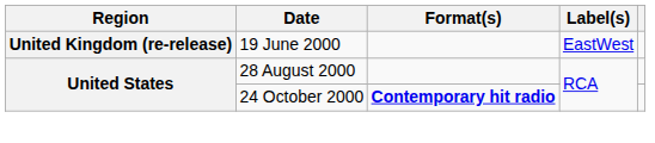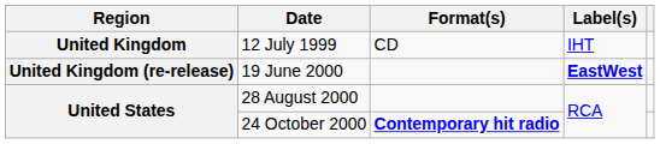 <table class="wikitable plainrowheaders">
 <tr>
 <th scope="col">Region</th>
 <th scope="col">Date</th>
 <th scope="col">Format(s)</th>
 <th scope="col">Label(s)</th>
 <th scope="col"></th>
 </tr>
 <tr>
+<th scope="row">United Kingdom</th>
+<td>12 July 1999</td>
+<td>CD</td>
+<td><a href='#'>IHT</a></td>
+<td></td>
+</tr>
+<tr>
 <th scope="row">United Kingdom (re-release)</th>
 <td>19 June 2000</td>
 <td></td>
-<td><a href='#'>EastWest</a></td>
+<td><strong><a href='#'>EastWest</a></strong></td>
 <td></td>
 </tr>
 <tr>
 <th scope="row" rowspan="2">United States</th>
 <td>28 August 2000</td>
 <td></td>
 <td rowspan="2"><a href='#'>RCA</a></td>
 <td></td>
 </tr>
 <tr>
 <td>24 October 2000</td>
 <td><strong><a href='#'>Contemporary hit radio</a></strong></td>
 <td></td>
 </tr>
 </table>
